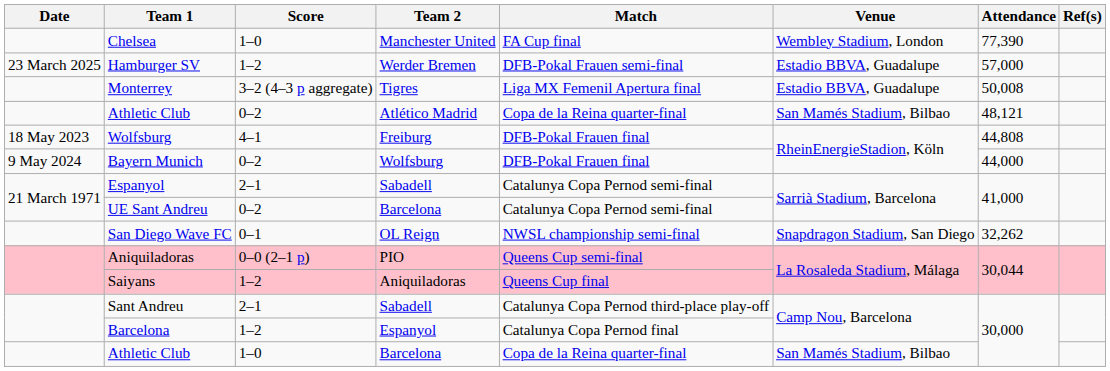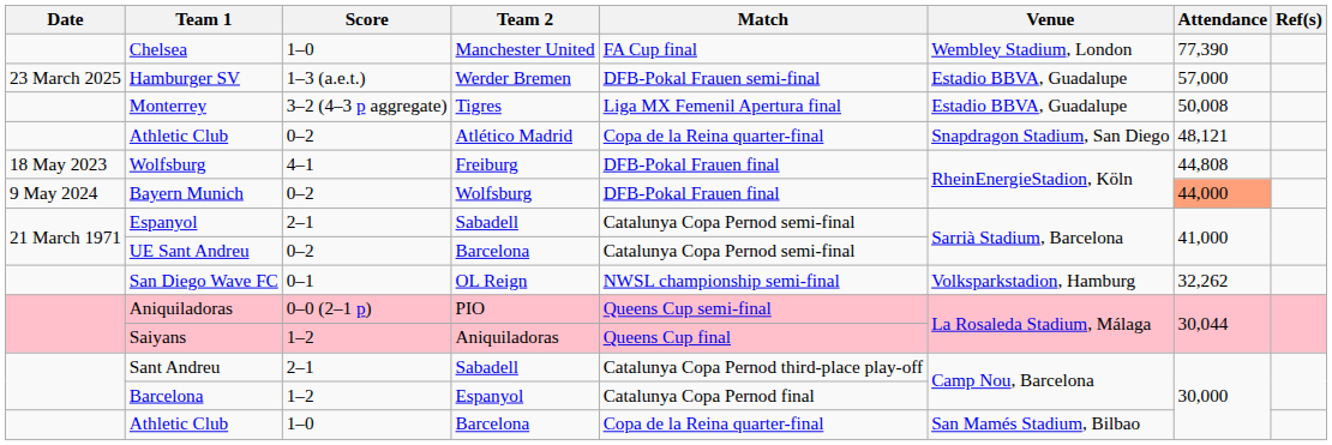 <table class="wikitable sortable">
 <tr>
 <th>Date</th>
 <th>Team 1</th>
 <th>Score</th>
 <th>Team 2</th>
 <th>Match</th>
 <th>Venue</th>
 <th>Attendance</th>
 <th>Ref(s)</th>
 </tr>
 <tr>
 <td></td>
 <td><a href='#'>Chelsea</a></td>
 <td>1–0</td>
 <td><a href='#'>Manchester United</a></td>
 <td><a href='#'>FA Cup final</a></td>
 <td> <a href='#'>Wembley Stadium</a>, London</td>
 <td>77,390</td>
 <td></td>
 </tr>
 <tr>
 <td>23 March 2025</td>
 <td><a href='#'>Hamburger SV</a></td>
-<td>1–2</td>
+<td>1–3 (a.e.t.)</td>
 <td><a href='#'>Werder Bremen</a></td>
 <td><a href='#'>DFB-Pokal Frauen semi-final</a></td>
 <td> <a href='#'>Estadio BBVA</a>, Guadalupe</td>
 <td>57,000</td>
 <td></td>
 </tr>
 <tr>
 <td></td>
 <td><a href='#'>Monterrey</a></td>
 <td>3–2 (4–3 <a href='#'>p</a> aggregate)</td>
 <td><a href='#'>Tigres</a></td>
 <td><a href='#'>Liga MX Femenil Apertura final</a></td>
 <td> <a href='#'>Estadio BBVA</a>, Guadalupe</td>
 <td>50,008</td>
 <td></td>
 </tr>
 <tr>
 <td></td>
 <td><a href='#'>Athletic Club</a></td>
 <td>0–2</td>
 <td><a href='#'>Atlético Madrid</a></td>
 <td><a href='#'>Copa de la Reina quarter-final</a></td>
-<td> <a href='#'>San Mamés Stadium</a>, Bilbao</td>
+<td> <a href='#'>Snapdragon Stadium</a>, San Diego</td>
 <td>48,121</td>
 <td></td>
 </tr>
 <tr>
 <td>18 May 2023</td>
 <td><a href='#'>Wolfsburg</a></td>
 <td>4–1</td>
 <td><a href='#'>Freiburg</a></td>
 <td><a href='#'>DFB-Pokal Frauen final</a></td>
 <td rowspan="2"> <a href='#'>RheinEnergieStadion</a>, Köln</td>
 <td>44,808</td>
 <td></td>
 </tr>
 <tr>
 <td>9 May 2024</td>
 <td><a href='#'>Bayern Munich</a></td>
 <td>0–2</td>
 <td><a href='#'>Wolfsburg</a></td>
 <td><a href='#'>DFB-Pokal Frauen final</a></td>
-<td>44,000</td>
+<td style="background: lightsalmon;">44,000</td>
 <td></td>
 </tr>
 <tr>
 <td rowspan="2">21 March 1971</td>
 <td><a href='#'>Espanyol</a></td>
 <td>2–1</td>
 <td><a href='#'>Sabadell</a></td>
 <td>Catalunya Copa Pernod semi-final</td>
 <td rowspan="2"> <a href='#'>Sarrià Stadium</a>, Barcelona</td>
 <td rowspan="2">41,000</td>
 <td rowspan="2"></td>
 </tr>
 <tr>
 <td><a href='#'>UE Sant Andreu</a></td>
 <td>0–2</td>
 <td><a href='#'>Barcelona</a></td>
 <td>Catalunya Copa Pernod semi-final</td>
 </tr>
 <tr>
 <td></td>
 <td><a href='#'>San Diego Wave FC</a></td>
 <td>0–1</td>
 <td><a href='#'>OL Reign</a></td>
 <td><a href='#'>NWSL championship semi-final</a></td>
-<td> <a href='#'>Snapdragon Stadium</a>, San Diego</td>
+<td> <a href='#'>Volksparkstadion</a>, Hamburg</td>
 <td>32,262</td>
 <td></td>
 </tr>
 <tr bgcolor=pink>
 <td rowspan="2"></td>
 <td>Aniquiladoras</td>
 <td>0–0 (2–1 <a href='#'>p</a>)</td>
 <td>PIO</td>
 <td><a href='#'>Queens Cup semi-final</a></td>
 <td rowspan="2"> <a href='#'>La Rosaleda Stadium</a>, Málaga</td>
 <td rowspan="2">30,044</td>
 <td rowspan="2"></td>
 </tr>
 <tr bgcolor=pink>
 <td>Saiyans</td>
 <td>1–2</td>
 <td>Aniquiladoras</td>
 <td><a href='#'>Queens Cup final</a></td>
 </tr>
 <tr>
 <td rowspan="2"></td>
 <td>Sant Andreu</td>
 <td>2–1</td>
 <td><a href='#'>Sabadell</a></td>
 <td>Catalunya Copa Pernod third-place play-off</td>
 <td rowspan="2"> <a href='#'>Camp Nou</a>, Barcelona</td>
 <td rowspan="3">30,000</td>
 <td rowspan="2"></td>
 </tr>
 <tr>
 <td><a href='#'>Barcelona</a></td>
 <td>1–2</td>
 <td><a href='#'>Espanyol</a></td>
 <td>Catalunya Copa Pernod final</td>
 </tr>
 <tr>
 <td></td>
 <td><a href='#'>Athletic Club</a></td>
 <td>1–0</td>
 <td><a href='#'>Barcelona</a></td>
 <td><a href='#'>Copa de la Reina quarter-final</a></td>
 <td> <a href='#'>San Mamés Stadium</a>, Bilbao</td>
 <td></td>
 </tr>
 </table>
